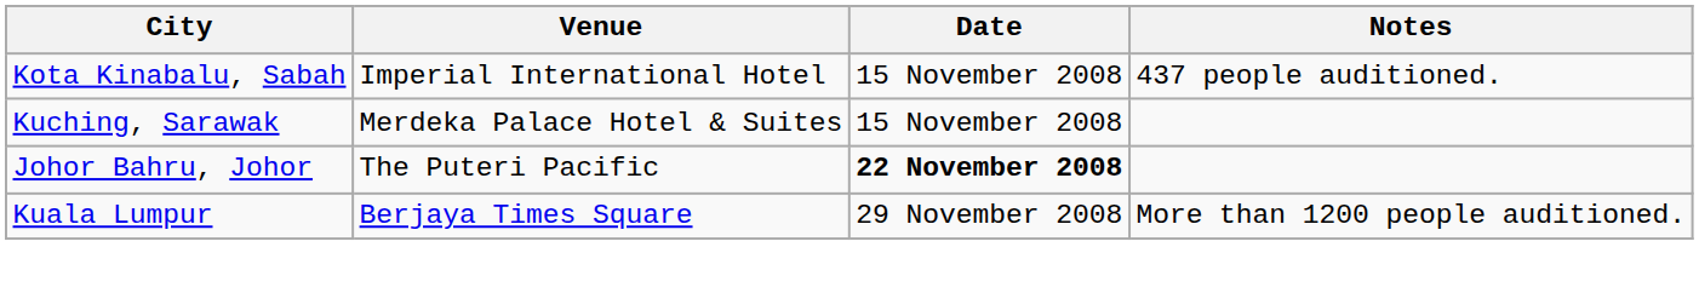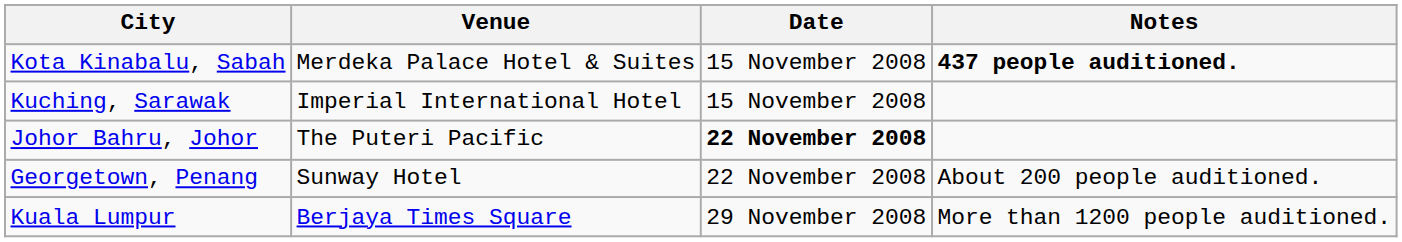 <table class="wikitable" style="font-size:90%;">
 <tr>
 <th>City</th>
 <th>Venue</th>
 <th>Date</th>
 <th>Notes</th>
 </tr>
 <tr>
 <td><a href='#'>Kota Kinabalu</a>, <a href='#'>Sabah</a></td>
-<td>Imperial International Hotel</td>
+<td>Merdeka Palace Hotel & Suites</td>
 <td>15 November 2008</td>
-<td>437 people auditioned.</td>
+<td><strong>437 people auditioned.</strong></td>
 </tr>
 <tr>
 <td><a href='#'>Kuching</a>, <a href='#'>Sarawak</a></td>
-<td>Merdeka Palace Hotel & Suites</td>
+<td>Imperial International Hotel</td>
 <td>15 November 2008</td>
 <td></td>
 </tr>
 <tr>
 <td><a href='#'>Johor Bahru</a>, <a href='#'>Johor</a></td>
 <td>The Puteri Pacific</td>
 <td><strong>22 November 2008</strong></td>
 <td></td>
 </tr>
 <tr>
+<td><a href='#'>Georgetown</a>, <a href='#'>Penang</a></td>
+<td>Sunway Hotel</td>
+<td>22 November 2008</td>
+<td>About 200 people auditioned.</td>
+</tr>
+<tr>
 <td><a href='#'>Kuala Lumpur</a></td>
 <td><a href='#'>Berjaya Times Square</a></td>
 <td>29 November 2008</td>
 <td>More than 1200 people auditioned.</td>
 </tr>
 </table>
